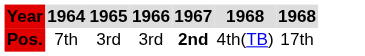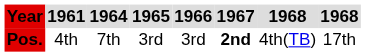 <table class="toccolours" border="0" cellpadding="2" cellspacing="0" align="left" style="margin:0.5em;">
 <tr>
 <th align=center style="background-color: #E00000;"><span>Year</span></th>
+<th align=center style="background-color: #ddd;">1961</th>
 <th align=center style="background-color: #ddd;">1964</th>
 <th align=center style="background-color: #ddd;">1965</th>
 <th align=center style="background-color: #ddd;">1966</th>
 <th align=center style="background-color: #ddd;">1967</th>
 <th align=center style="background-color: #ddd;">1968</th>
 <th align=center style="background-color: #ddd;">1968</th>
 </tr>
 <tr>
 <th align="center" style="background-color: #E00000;"><span>Pos.</span></th>
+<td align="center">4th</td>
 <td align="center">7th</td>
 <td align="center">3rd</td>
 <td align="center">3rd</td>
 <td align="center"><strong>2nd</strong></td>
 <td align="center">4th(<a href='#'>TB</a>)</td>
 <td align="center">17th</td>
 </tr>
 </table>
